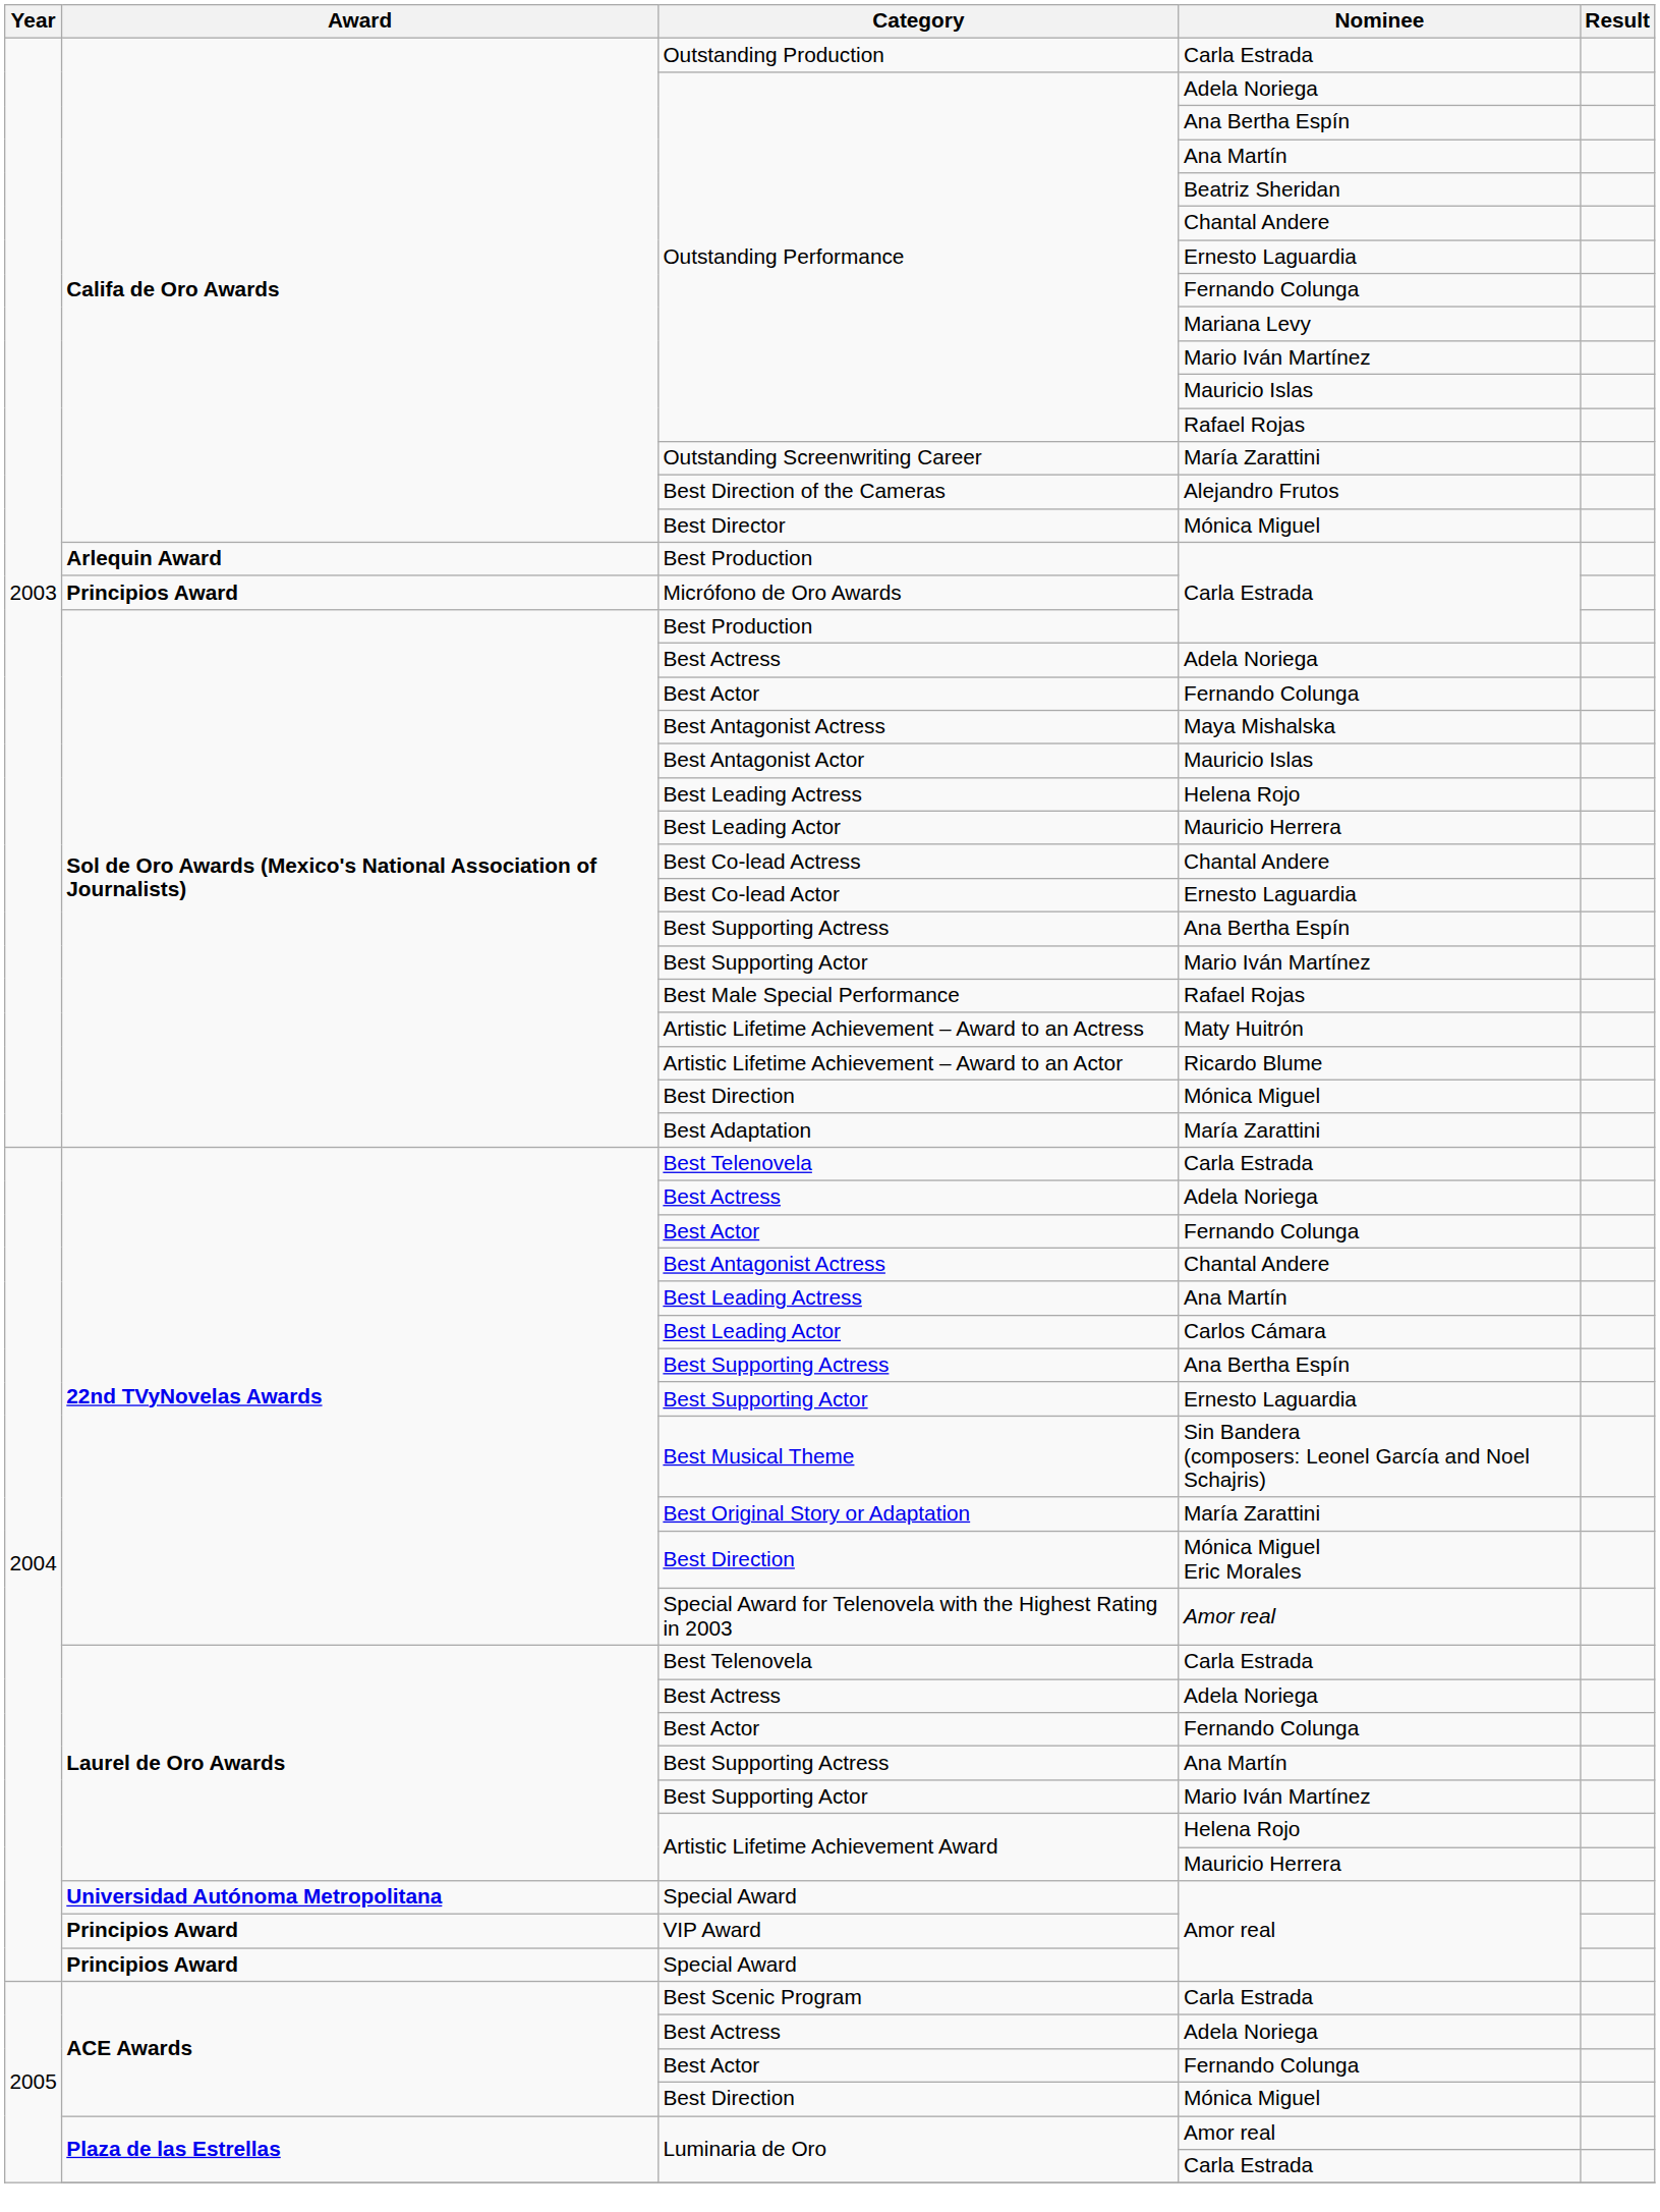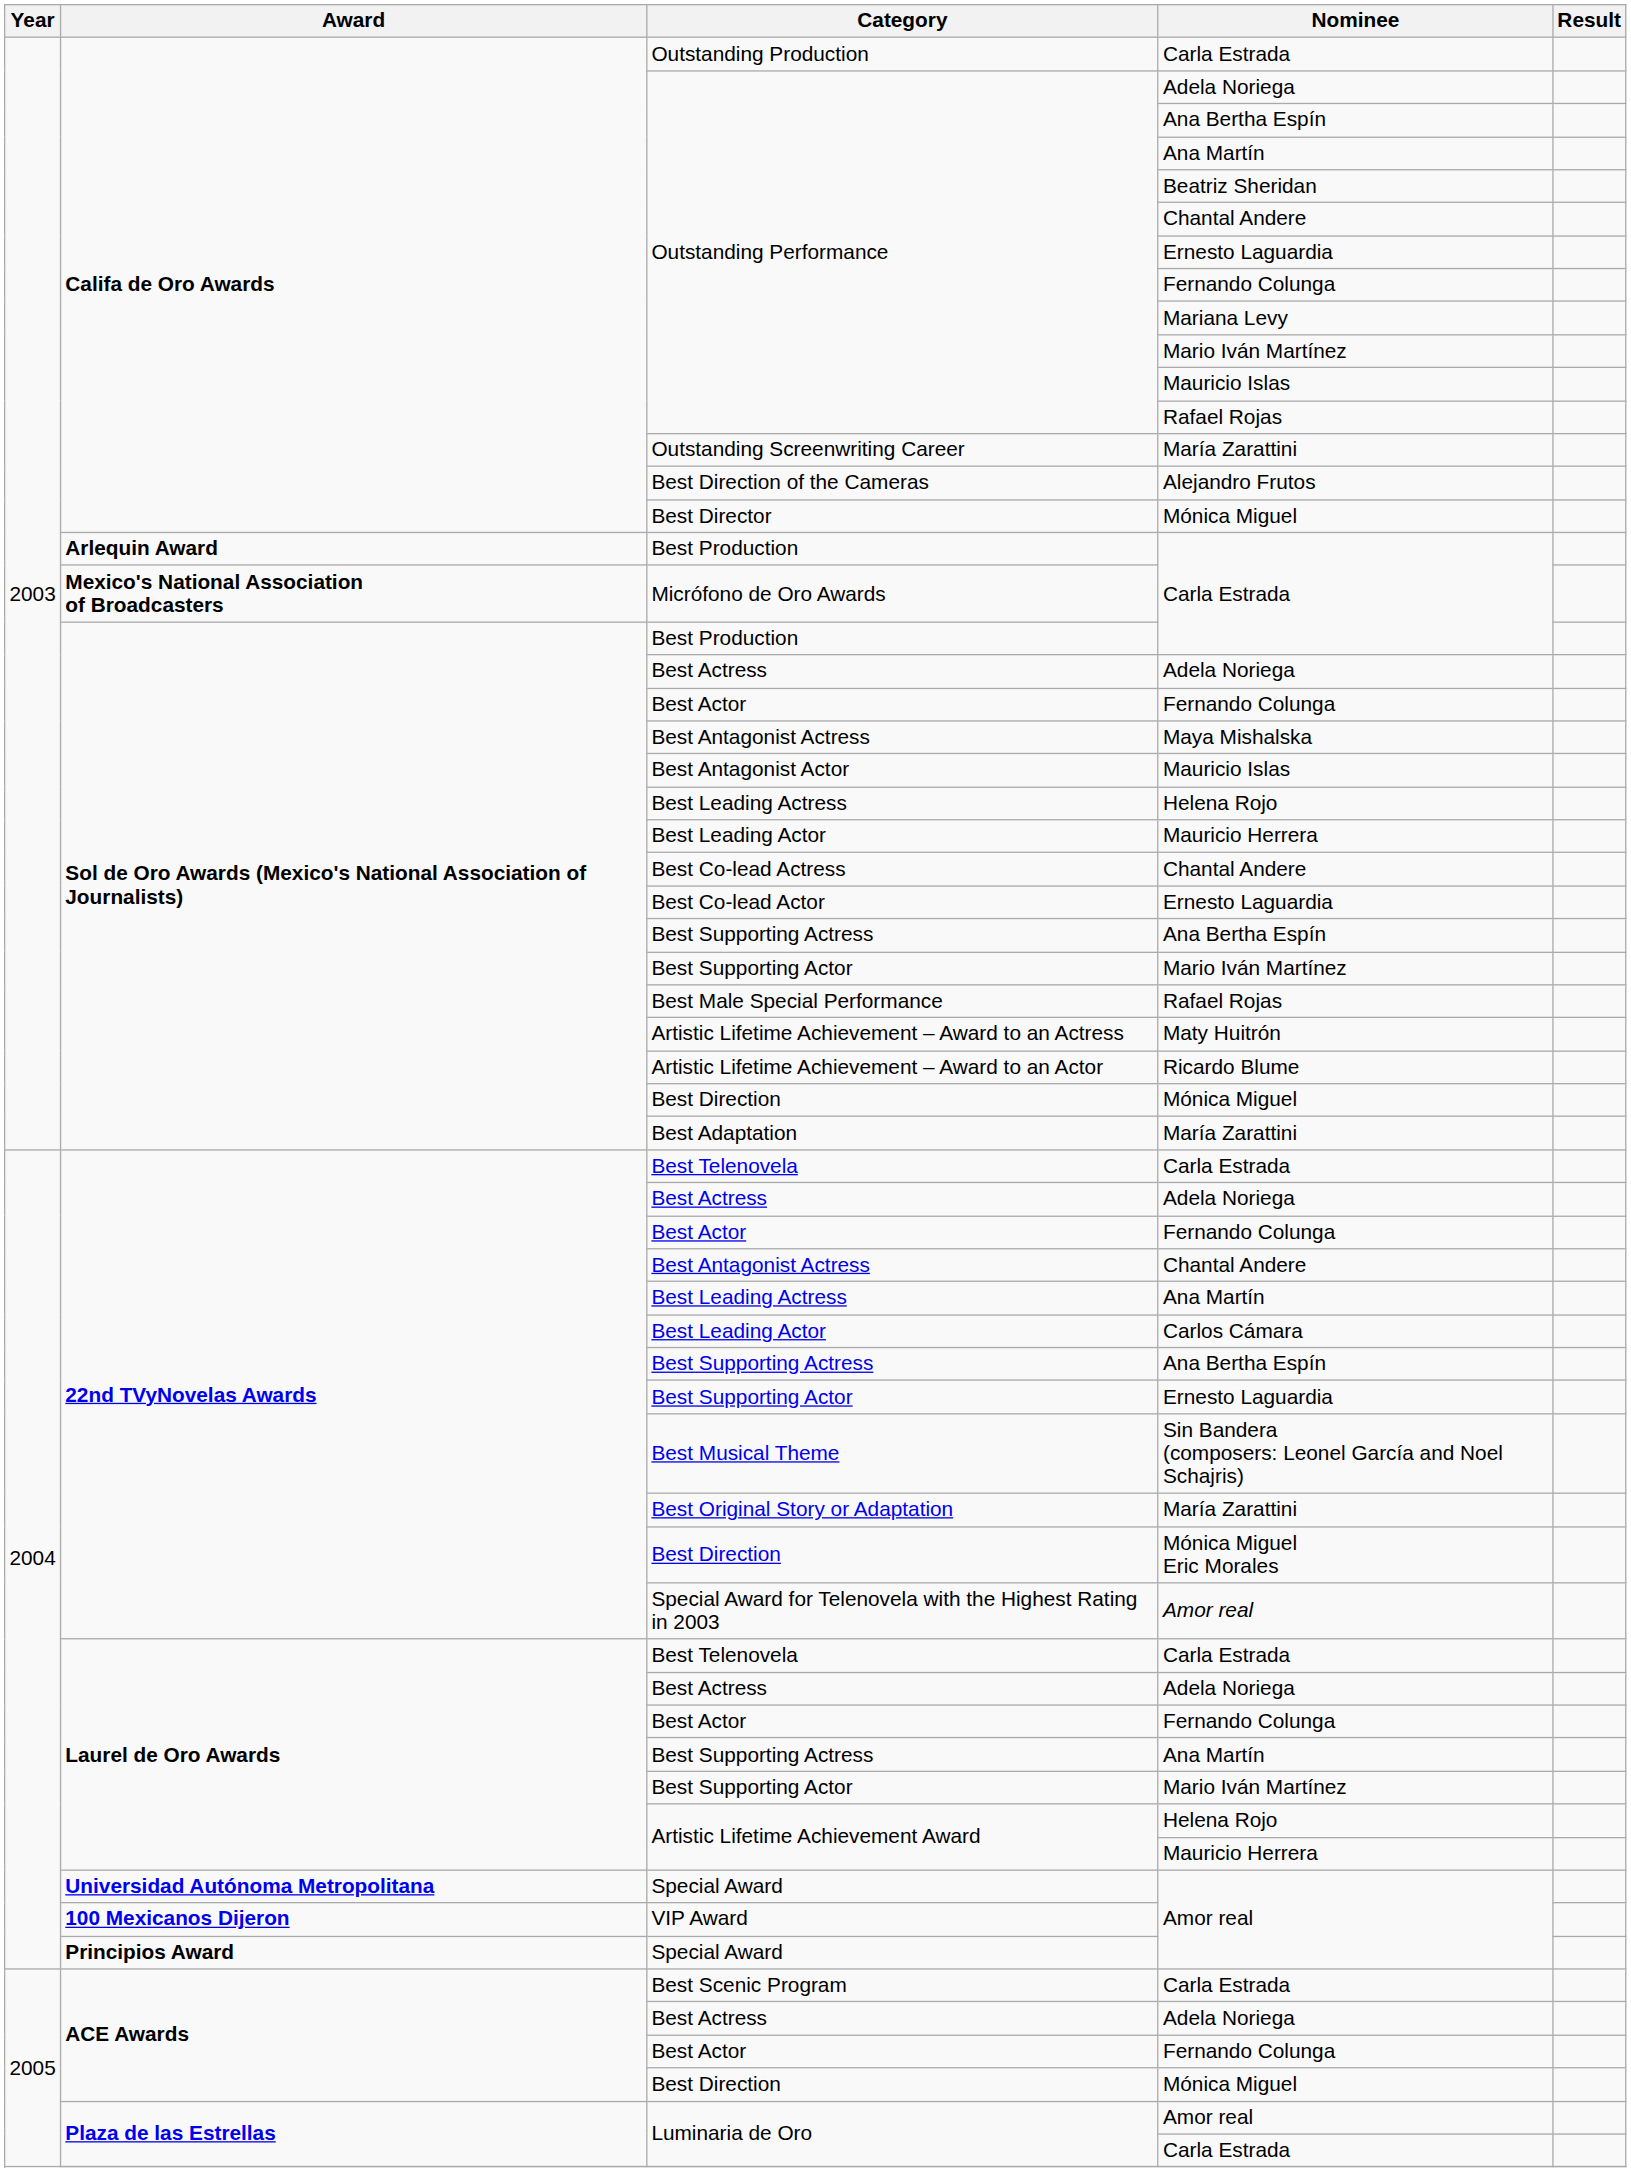 <table class="wikitable plainrowheaders">
 <tr>
 <th scope="col">Year</th>
 <th scope="col">Award</th>
 <th scope="col">Category</th>
 <th scope="col">Nominee</th>
 <th scope="col">Result</th>
 </tr>
 <tr>
 <td rowspan="33">2003</td>
 <td rowspan="15"><strong>Califa de Oro Awards</strong></td>
 <td>Outstanding Production</td>
 <td>Carla Estrada</td>
 <td></td>
 </tr>
 <tr>
 <td rowspan="11">Outstanding Performance</td>
 <td>Adela Noriega</td>
 <td></td>
 </tr>
 <tr>
 <td>Ana Bertha Espín</td>
 <td></td>
 </tr>
 <tr>
 <td>Ana Martín</td>
 <td></td>
 </tr>
 <tr>
 <td>Beatriz Sheridan</td>
 <td></td>
 </tr>
 <tr>
 <td>Chantal Andere</td>
 <td></td>
 </tr>
 <tr>
 <td>Ernesto Laguardia</td>
 <td></td>
 </tr>
 <tr>
 <td>Fernando Colunga</td>
 <td></td>
 </tr>
 <tr>
 <td>Mariana Levy</td>
 <td></td>
 </tr>
 <tr>
 <td>Mario Iván Martínez</td>
 <td></td>
 </tr>
 <tr>
 <td>Mauricio Islas</td>
 <td></td>
 </tr>
 <tr>
 <td>Rafael Rojas</td>
 <td></td>
 </tr>
 <tr>
 <td>Outstanding Screenwriting Career</td>
 <td>María Zarattini</td>
 <td></td>
 </tr>
 <tr>
 <td>Best Direction of the Cameras</td>
 <td>Alejandro Frutos</td>
 <td></td>
 </tr>
 <tr>
 <td>Best Director</td>
 <td>Mónica Miguel</td>
 <td></td>
 </tr>
 <tr>
 <td><strong>Arlequin Award</strong></td>
 <td>Best Production</td>
 <td rowspan="3">Carla Estrada</td>
 <td></td>
 </tr>
 <tr>
-<td><strong>Principios Award</strong></td>
+<td><strong>Mexico's National Association <br> of Broadcasters</strong></td>
 <td>Micrófono de Oro Awards</td>
 <td></td>
 </tr>
 <tr>
 <td rowspan="16"><strong>Sol de Oro Awards (Mexico's National Association of Journalists)</strong></td>
 <td>Best Production</td>
 <td></td>
 </tr>
 <tr>
 <td>Best Actress</td>
 <td>Adela Noriega</td>
 <td></td>
 </tr>
 <tr>
 <td>Best Actor</td>
 <td>Fernando Colunga</td>
 <td></td>
 </tr>
 <tr>
 <td>Best Antagonist Actress</td>
 <td>Maya Mishalska</td>
 <td></td>
 </tr>
 <tr>
 <td>Best Antagonist Actor</td>
 <td>Mauricio Islas</td>
 <td></td>
 </tr>
 <tr>
 <td>Best Leading Actress</td>
 <td>Helena Rojo</td>
 <td></td>
 </tr>
 <tr>
 <td>Best Leading Actor</td>
 <td>Mauricio Herrera</td>
 <td></td>
 </tr>
 <tr>
 <td>Best Co-lead Actress</td>
 <td>Chantal Andere</td>
 <td></td>
 </tr>
 <tr>
 <td>Best Co-lead Actor</td>
 <td>Ernesto Laguardia</td>
 <td></td>
 </tr>
 <tr>
 <td>Best Supporting Actress</td>
 <td>Ana Bertha Espín</td>
 <td></td>
 </tr>
 <tr>
 <td>Best Supporting Actor</td>
 <td>Mario Iván Martínez</td>
 <td></td>
 </tr>
 <tr>
 <td>Best Male Special Performance</td>
 <td>Rafael Rojas</td>
 <td></td>
 </tr>
 <tr>
 <td>Artistic Lifetime Achievement – Award to an Actress</td>
 <td>Maty Huitrón</td>
 <td></td>
 </tr>
 <tr>
 <td>Artistic Lifetime Achievement – Award to an Actor</td>
 <td>Ricardo Blume</td>
 <td></td>
 </tr>
 <tr>
 <td>Best Direction</td>
 <td>Mónica Miguel</td>
 <td></td>
 </tr>
 <tr>
 <td>Best Adaptation</td>
 <td>María Zarattini</td>
 <td></td>
 </tr>
 <tr>
 <td rowspan="22">2004</td>
 <td rowspan="12"><strong><a href='#'>22nd TVyNovelas Awards</a></strong></td>
 <td><a href='#'>Best Telenovela</a></td>
 <td>Carla Estrada</td>
 <td></td>
 </tr>
 <tr>
 <td><a href='#'>Best Actress</a></td>
 <td>Adela Noriega</td>
 <td></td>
 </tr>
 <tr>
 <td><a href='#'>Best Actor</a></td>
 <td>Fernando Colunga</td>
 <td></td>
 </tr>
 <tr>
 <td><a href='#'>Best Antagonist Actress</a></td>
 <td>Chantal Andere</td>
 <td></td>
 </tr>
 <tr>
 <td><a href='#'>Best Leading Actress</a></td>
 <td>Ana Martín</td>
 <td></td>
 </tr>
 <tr>
 <td><a href='#'>Best Leading Actor</a></td>
 <td>Carlos Cámara</td>
 <td></td>
 </tr>
 <tr>
 <td><a href='#'>Best Supporting Actress</a></td>
 <td>Ana Bertha Espín</td>
 <td></td>
 </tr>
 <tr>
 <td><a href='#'>Best Supporting Actor</a></td>
 <td>Ernesto Laguardia</td>
 <td></td>
 </tr>
 <tr>
 <td><a href='#'>Best Musical Theme</a></td>
 <td>Sin Bandera<br>(composers: Leonel García and Noel Schajris)</td>
 <td></td>
 </tr>
 <tr>
 <td><a href='#'>Best Original Story or Adaptation</a></td>
 <td>María Zarattini</td>
 <td></td>
 </tr>
 <tr>
 <td><a href='#'>Best Direction</a></td>
 <td>Mónica Miguel <br> Eric Morales</td>
 <td></td>
 </tr>
 <tr>
 <td>Special Award for Telenovela with the Highest Rating in 2003</td>
 <td><em>Amor real</em></td>
 <td></td>
 </tr>
 <tr>
 <td rowspan="7"><strong>Laurel de Oro Awards</strong></td>
 <td>Best Telenovela</td>
 <td>Carla Estrada</td>
 <td></td>
 </tr>
 <tr>
 <td>Best Actress</td>
 <td>Adela Noriega</td>
 <td></td>
 </tr>
 <tr>
 <td>Best Actor</td>
 <td>Fernando Colunga</td>
 <td></td>
 </tr>
 <tr>
 <td>Best Supporting Actress</td>
 <td>Ana Martín</td>
 <td></td>
 </tr>
 <tr>
 <td>Best Supporting Actor</td>
 <td>Mario Iván Martínez</td>
 <td></td>
 </tr>
 <tr>
 <td rowspan="2">Artistic Lifetime Achievement Award</td>
 <td>Helena Rojo</td>
 <td></td>
 </tr>
 <tr>
 <td>Mauricio Herrera</td>
 <td></td>
 </tr>
 <tr>
 <td><strong><a href='#'>Universidad Autónoma Metropolitana</a></strong></td>
 <td>Special Award</td>
 <td rowspan="3">Amor real</td>
 <td></td>
 </tr>
 <tr>
-<td><strong>Principios Award</strong></td>
+<td><strong><a href='#'>100 Mexicanos Dijeron</a></strong></td>
 <td>VIP Award</td>
 <td></td>
 </tr>
 <tr>
 <td><strong>Principios Award</strong></td>
 <td>Special Award</td>
 <td></td>
 </tr>
 <tr>
 <td rowspan="7">2005</td>
 <td rowspan="4"><strong>ACE Awards</strong></td>
 <td>Best Scenic Program</td>
 <td>Carla Estrada</td>
 <td></td>
 </tr>
 <tr>
 <td>Best Actress</td>
 <td>Adela Noriega</td>
 <td></td>
 </tr>
 <tr>
 <td>Best Actor</td>
 <td>Fernando Colunga</td>
 <td></td>
 </tr>
 <tr>
 <td>Best Direction</td>
 <td>Mónica Miguel</td>
 <td></td>
 </tr>
 <tr>
 <td rowspan="2"><strong><a href='#'>Plaza de las Estrellas</a></strong></td>
 <td rowspan="2">Luminaria de Oro</td>
 <td>Amor real</td>
 <td></td>
 </tr>
 <tr>
 <td>Carla Estrada</td>
 <td></td>
 </tr>
 <tr>
 </tr>
 </table>
